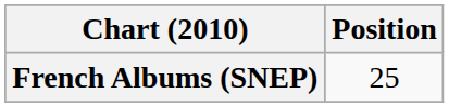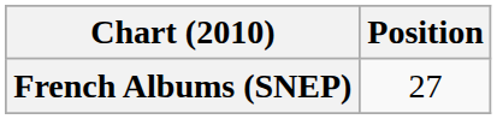 <table class="wikitable plainrowheaders" style="text-align:center">
 <tr>
 <th>Chart (2010)</th>
 <th>Position</th>
 </tr>
 <tr>
 <th scope="row">French Albums (SNEP)</th>
-<td>25</td>
+<td>27</td>
 </tr>
 </table>
